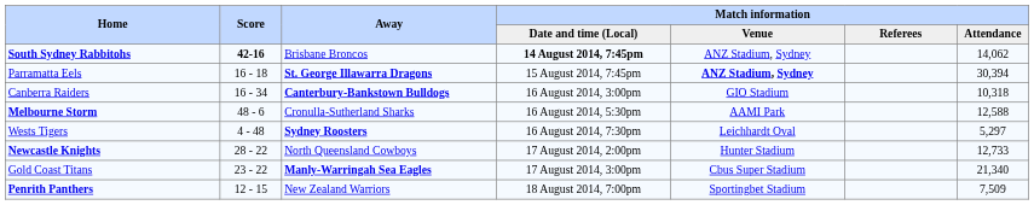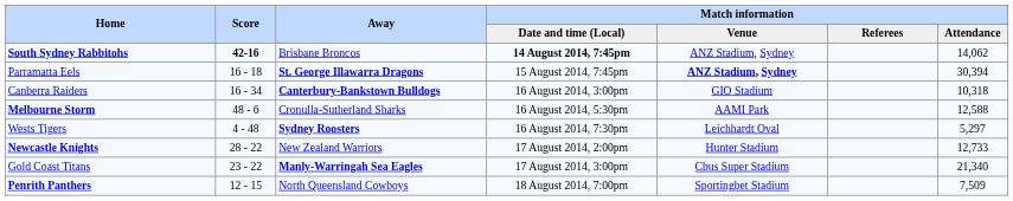 <table border="1" cellpadding="3" cellspacing="0" style="border-collapse:collapse; font-size:90%; width:100%;">
 <tr style="background:#c1d8ff;">
 <th rowspan="2" style="width:21%;">Home</th>
 <th rowspan="2" style="width:6%;">Score</th>
 <th rowspan="2" style="width:21%;">Away</th>
 <th colspan=6>Match information</th>
 </tr>
 <tr style="background:#efefef;">
 <th width=17%>Date and time (Local)</th>
 <th width=17%>Venue</th>
 <th width=11%>Referees</th>
 <th width=7%>Attendance</th>
 </tr>
 <tr style="text-align:center; background:#f5faff;">
 <td align=left><strong> <a href='#'>South Sydney Rabbitohs</a></strong></td>
 <td><strong>42-16</strong></td>
 <td align=left> <a href='#'>Brisbane Broncos</a></td>
 <td><strong>14 August 2014, 7:45pm</strong></td>
 <td><a href='#'>ANZ Stadium</a>, <a href='#'>Sydney</a></td>
 <td></td>
 <td>14,062</td>
 </tr>
 <tr style="text-align:center; background:#f5faff;">
 <td align=left> <a href='#'>Parramatta Eels</a></td>
 <td>16 - 18</td>
 <td align=left><strong> <a href='#'>St. George Illawarra Dragons</a></strong></td>
 <td>15 August 2014, 7:45pm</td>
 <td><strong><a href='#'>ANZ Stadium</a>, <a href='#'>Sydney</a></strong></td>
 <td></td>
 <td>30,394</td>
 </tr>
 <tr style="text-align:center; background:#f5faff;">
 <td align=left> <a href='#'>Canberra Raiders</a></td>
 <td>16 - 34</td>
 <td align=left><strong> <a href='#'>Canterbury-Bankstown Bulldogs</a></strong></td>
 <td>16 August 2014, 3:00pm</td>
 <td><a href='#'>GIO Stadium</a></td>
 <td></td>
 <td>10,318</td>
 </tr>
 <tr style="text-align:center; background:#f5faff;">
 <td align=left><strong> <a href='#'>Melbourne Storm</a></strong></td>
 <td>48 - 6</td>
 <td align=left> <a href='#'>Cronulla-Sutherland Sharks</a></td>
 <td>16 August 2014, 5:30pm</td>
 <td><a href='#'>AAMI Park</a></td>
 <td></td>
 <td>12,588</td>
 </tr>
 <tr style="text-align:center; background:#f5faff;">
 <td align=left> <a href='#'>Wests Tigers</a></td>
 <td>4 - 48</td>
 <td align=left><strong> <a href='#'>Sydney Roosters</a></strong></td>
 <td>16 August 2014, 7:30pm</td>
 <td><a href='#'>Leichhardt Oval</a></td>
 <td></td>
 <td>5,297</td>
 </tr>
 <tr style="text-align:center; background:#f5faff;">
 <td align=left><strong> <a href='#'>Newcastle Knights</a></strong></td>
 <td>28 - 22</td>
-<td align=left> <a href='#'>North Queensland Cowboys</a></td>
+<td align=left> <a href='#'>New Zealand Warriors</a></td>
 <td>17 August 2014, 2:00pm</td>
 <td><a href='#'>Hunter Stadium</a></td>
 <td></td>
 <td>12,733</td>
 </tr>
 <tr style="text-align:center; background:#f5faff;">
 <td align=left> <a href='#'>Gold Coast Titans</a></td>
 <td>23 - 22</td>
 <td align=left><strong> <a href='#'>Manly-Warringah Sea Eagles</a></strong></td>
 <td>17 August 2014, 3:00pm</td>
 <td><a href='#'>Cbus Super Stadium</a></td>
 <td></td>
 <td>21,340</td>
 </tr>
 <tr style="text-align:center; background:#f5faff;">
 <td align=left><strong> <a href='#'>Penrith Panthers</a></strong></td>
 <td>12 - 15</td>
-<td align=left> <a href='#'>New Zealand Warriors</a></td>
+<td align=left> <a href='#'>North Queensland Cowboys</a></td>
 <td>18 August 2014, 7:00pm</td>
 <td><a href='#'>Sportingbet Stadium</a></td>
 <td></td>
 <td>7,509</td>
 </tr>
 </table>
